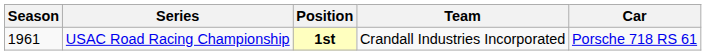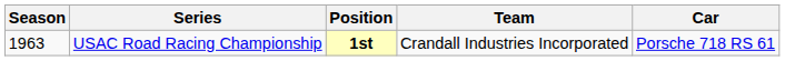 <table class="wikitable" style="font-size: 95%;">
 <tr>
 <th>Season</th>
 <th>Series</th>
 <th>Position</th>
 <th>Team</th>
 <th>Car</th>
 </tr>
 <tr>
-<td>1961</td>
+<td>1963</td>
 <td><a href='#'>USAC Road Racing Championship</a></td>
 <td style="text-align:center; background:#ffffbf;"><strong>1st</strong></td>
 <td>Crandall Industries Incorporated</td>
 <td><a href='#'>Porsche 718 RS 61</a></td>
 </tr>
 </table>
